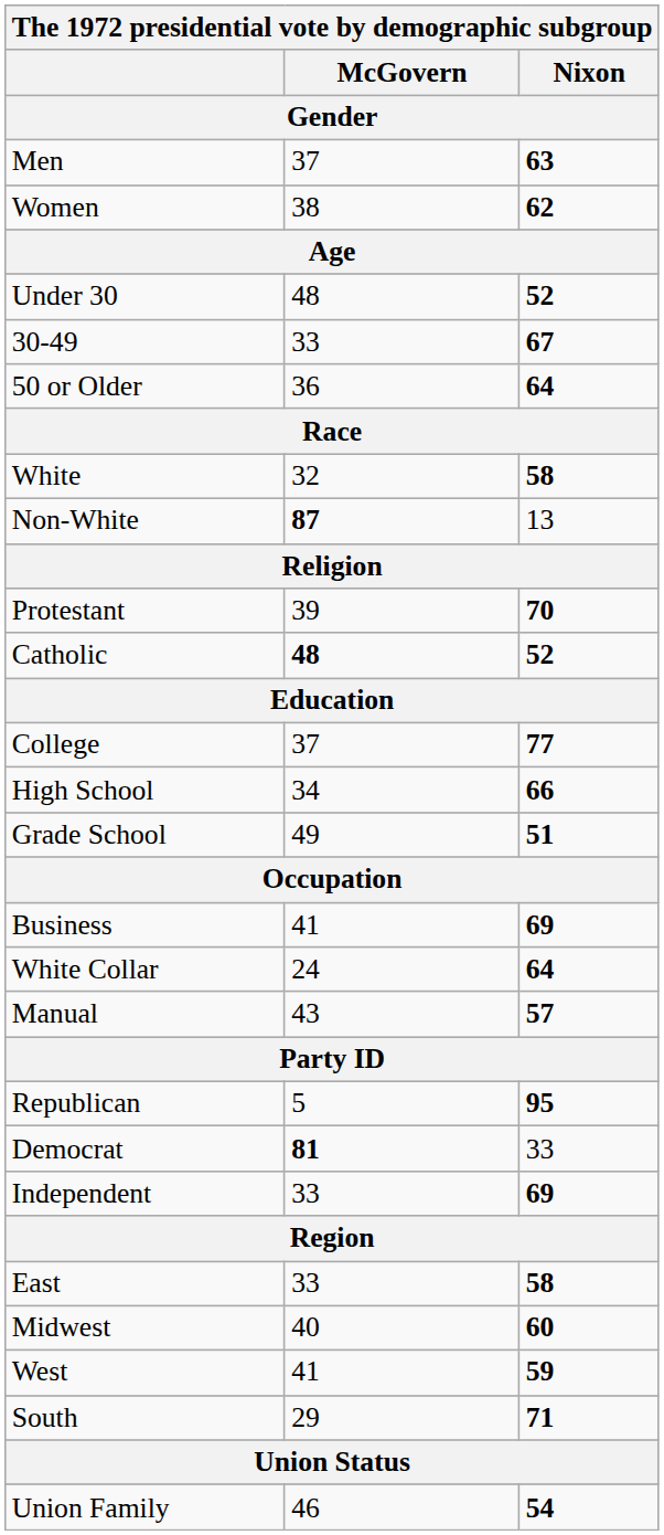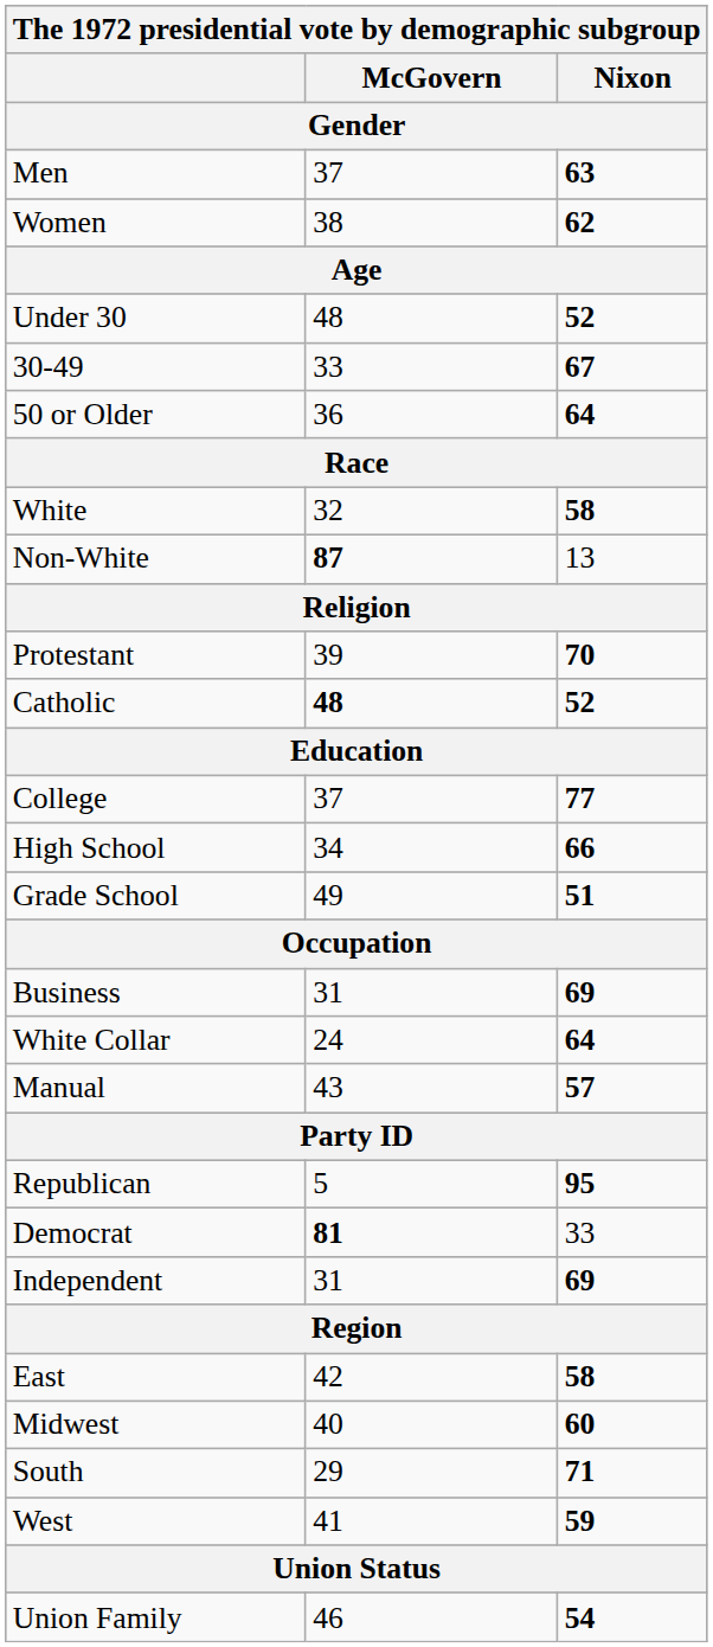 <table class="wikitable sortable">
 <tr>
 <th colspan="3"><strong>The 1972 presidential vote by demographic subgroup</strong></th>
 </tr>
 <tr>
 <th></th>
 <th>McGovern</th>
 <th>Nixon</th>
 </tr>
 <tr>
 <th colspan="3">Gender</th>
 </tr>
 <tr>
 <td>Men</td>
 <td>37</td>
 <td><strong>63</strong></td>
 </tr>
 <tr>
 <td>Women</td>
 <td>38</td>
 <td><strong>62</strong></td>
 </tr>
 <tr>
 <th colspan="3"><strong>Age</strong></th>
 </tr>
 <tr>
 <td>Under 30</td>
 <td>48</td>
 <td><strong>52</strong></td>
 </tr>
 <tr>
 <td>30-49</td>
 <td>33</td>
 <td><strong>67</strong></td>
 </tr>
 <tr>
 <td>50 or Older</td>
 <td>36</td>
 <td><strong>64</strong></td>
 </tr>
 <tr>
 <th colspan="3">Race</th>
 </tr>
 <tr>
 <td>White</td>
 <td>32</td>
 <td><strong>58</strong></td>
 </tr>
 <tr>
 <td>Non-White</td>
 <td><strong>87</strong></td>
 <td>13</td>
 </tr>
 <tr>
 <th colspan="3">Religion</th>
 </tr>
 <tr>
 <td>Protestant</td>
 <td>39</td>
 <td><strong>70</strong></td>
 </tr>
 <tr>
 <td>Catholic</td>
 <td><strong>48</strong></td>
 <td><strong>52</strong></td>
 </tr>
 <tr>
 <th colspan="3">Education</th>
 </tr>
 <tr>
 <td>College</td>
 <td>37</td>
 <td><strong>77</strong></td>
 </tr>
 <tr>
 <td>High School</td>
 <td>34</td>
 <td><strong>66</strong></td>
 </tr>
 <tr>
 <td>Grade School</td>
 <td>49</td>
 <td><strong>51</strong></td>
 </tr>
 <tr>
 <th colspan="3">Occupation</th>
 </tr>
 <tr>
 <td>Business</td>
-<td>41</td>
+<td>31</td>
 <td><strong>69</strong></td>
 </tr>
 <tr>
 <td>White Collar</td>
 <td>24</td>
 <td><strong>64</strong></td>
 </tr>
 <tr>
 <td>Manual</td>
 <td>43</td>
 <td><strong>57</strong></td>
 </tr>
 <tr>
 <th colspan="3">Party ID</th>
 </tr>
 <tr>
 <td>Republican</td>
 <td>5</td>
 <td><strong>95</strong></td>
 </tr>
 <tr>
 <td>Democrat</td>
 <td><strong>81</strong></td>
 <td>33</td>
 </tr>
 <tr>
 <td>Independent</td>
-<td>33</td>
+<td>31</td>
 <td><strong>69</strong></td>
 </tr>
 <tr>
 <th colspan="3">Region</th>
 </tr>
 <tr>
 <td>East</td>
-<td>33</td>
+<td>42</td>
 <td><strong>58</strong></td>
 </tr>
 <tr>
 <td>Midwest</td>
 <td>40</td>
 <td><strong>60</strong></td>
 </tr>
 <tr>
+<td>South</td>
+<td>29</td>
+<td><strong>71</strong></td>
+</tr>
+<tr>
 <td>West</td>
 <td>41</td>
 <td><strong>59</strong></td>
-</tr>
-<tr>
-<td>South</td>
-<td>29</td>
-<td><strong>71</strong></td>
 </tr>
 <tr>
 <th colspan="3">Union Status</th>
 </tr>
 <tr>
 <td>Union Family</td>
 <td>46</td>
 <td><strong>54</strong></td>
 </tr>
 </table>
